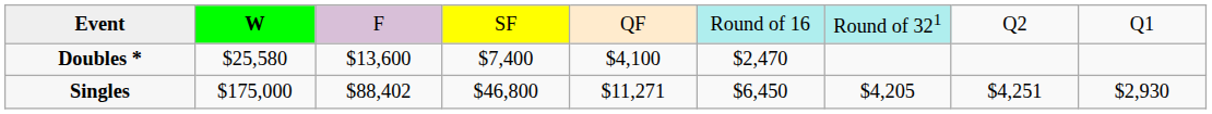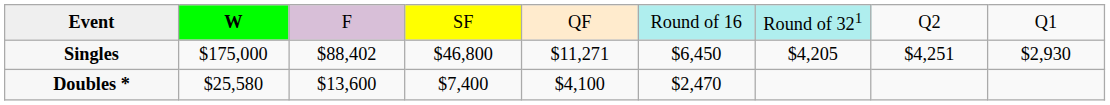 <table class=wikitable style=font-size:90%;text-align:center>
 <tr>
 <td style="width:130px; background:#efefef;"><strong>Event</strong></td>
 <td style="width:80px; background:lime;"><strong>W</strong></td>
 <td style="width:85px; background:thistle;">F</td>
 <td style="width:85px; background:#ff0;">SF</td>
 <td style="width:85px; background:#ffebcd;">QF</td>
 <td style="width:85px; background:#afeeee;">Round of 16</td>
 <td style="width:85px; background:#afeeee;">Round of 32<sup>1</sup></td>
 <td width=85>Q2</td>
 <td width=85>Q1</td>
 </tr>
 <tr>
+<td style="background:#f7f7f7;"><strong>Singles</strong></td>
+<td>$175,000</td>
+<td>$88,402</td>
+<td>$46,800</td>
+<td>$11,271</td>
+<td>$6,450</td>
+<td>$4,205</td>
+<td>$4,251</td>
+<td>$2,930</td>
+</tr>
+<tr>
 <td style="background:#f7f7f7;"><strong>Doubles *</strong></td>
 <td>$25,580</td>
 <td>$13,600</td>
 <td>$7,400</td>
 <td>$4,100</td>
 <td>$2,470</td>
 <td></td>
 <td></td>
 <td></td>
 </tr>
-<tr>
-<td style="background:#f7f7f7;"><strong>Singles</strong></td>
-<td>$175,000</td>
-<td>$88,402</td>
-<td>$46,800</td>
-<td>$11,271</td>
-<td>$6,450</td>
-<td>$4,205</td>
-<td>$4,251</td>
-<td>$2,930</td>
-</tr>
 </table>
